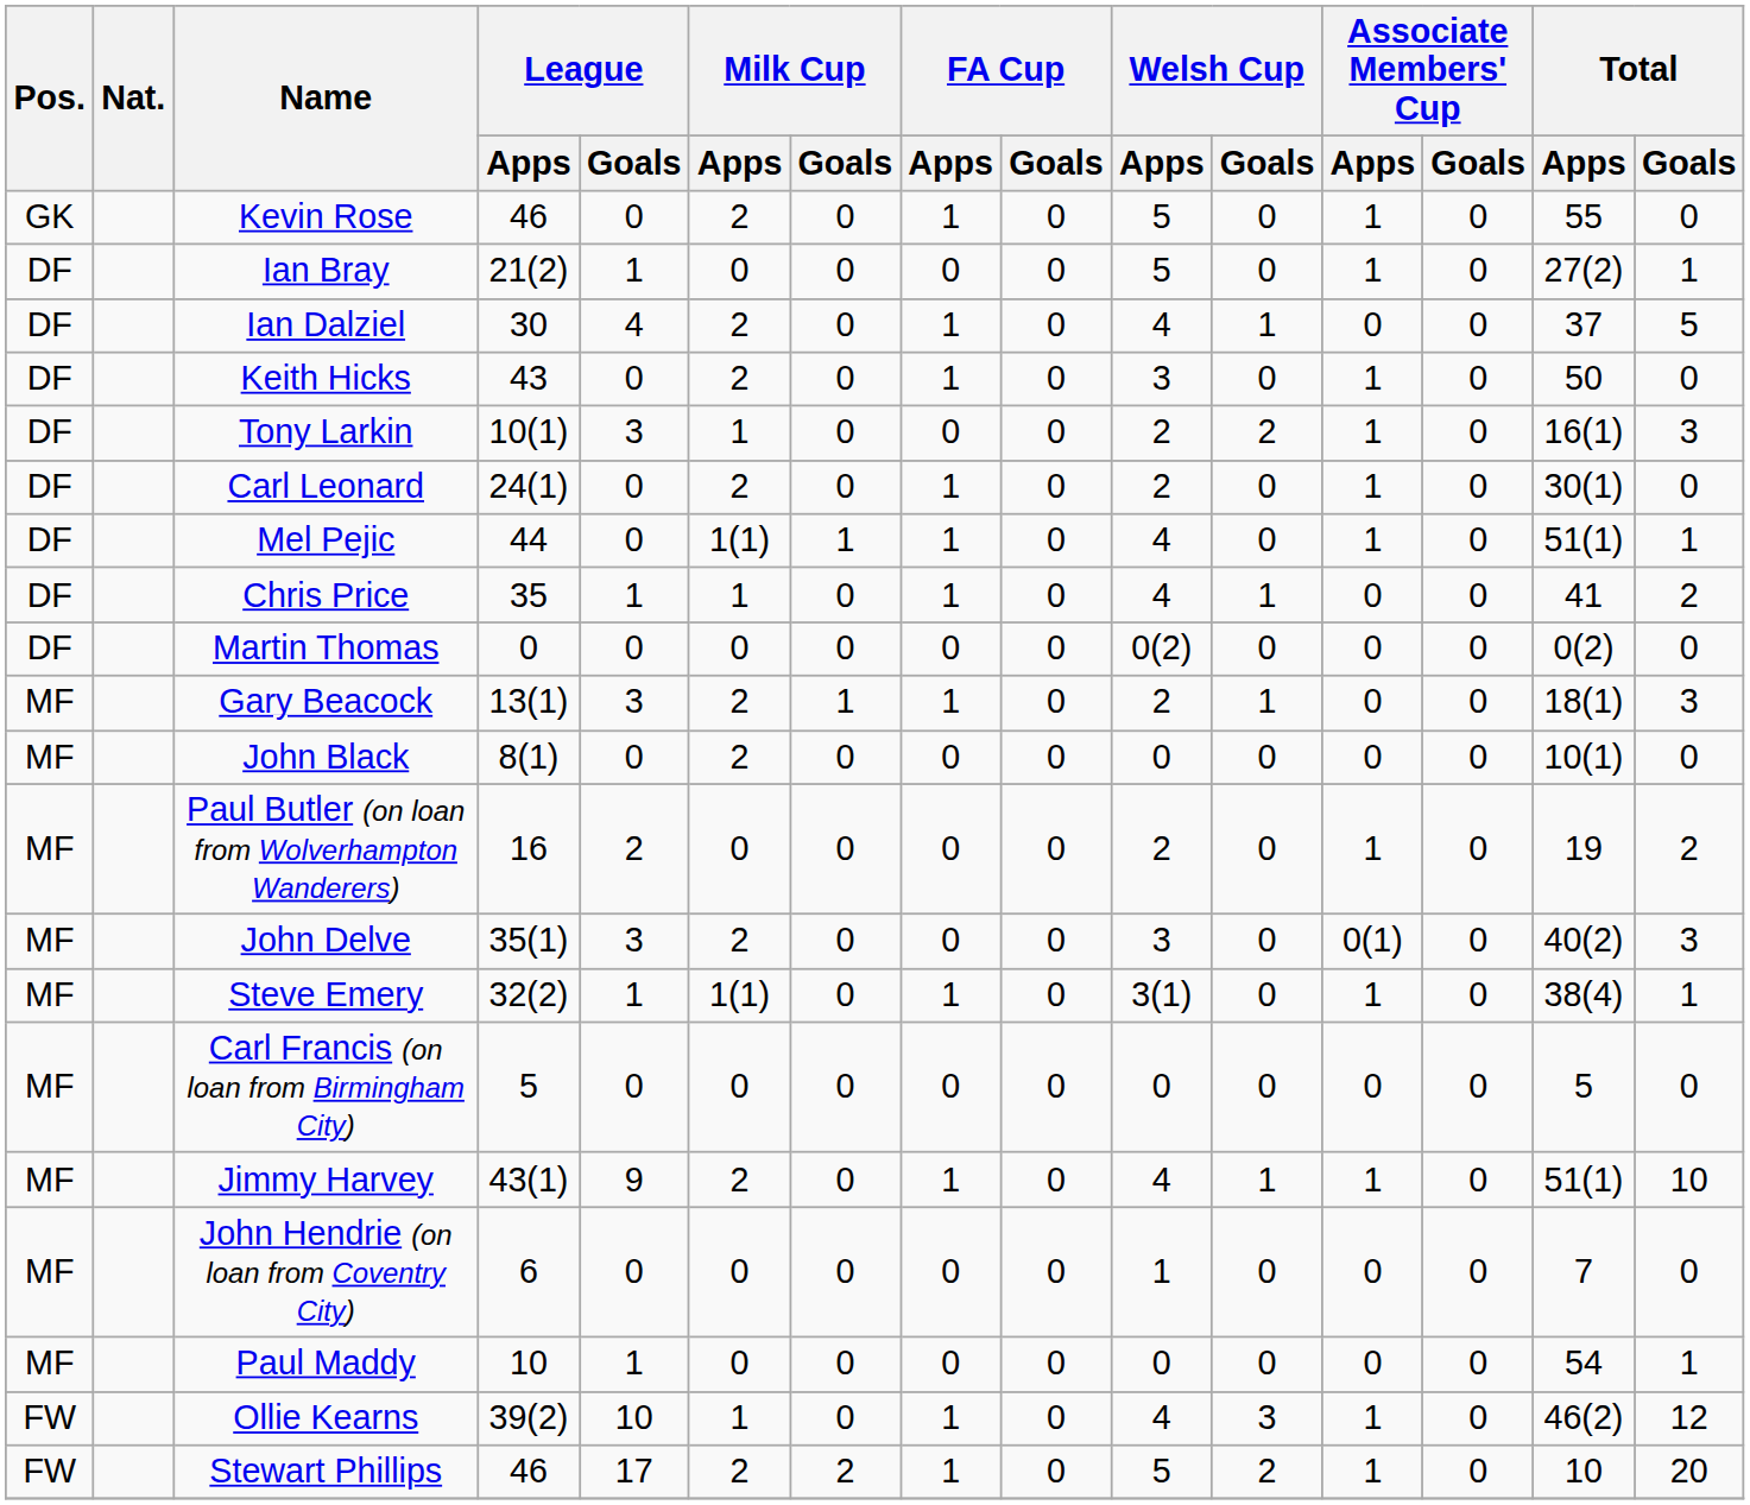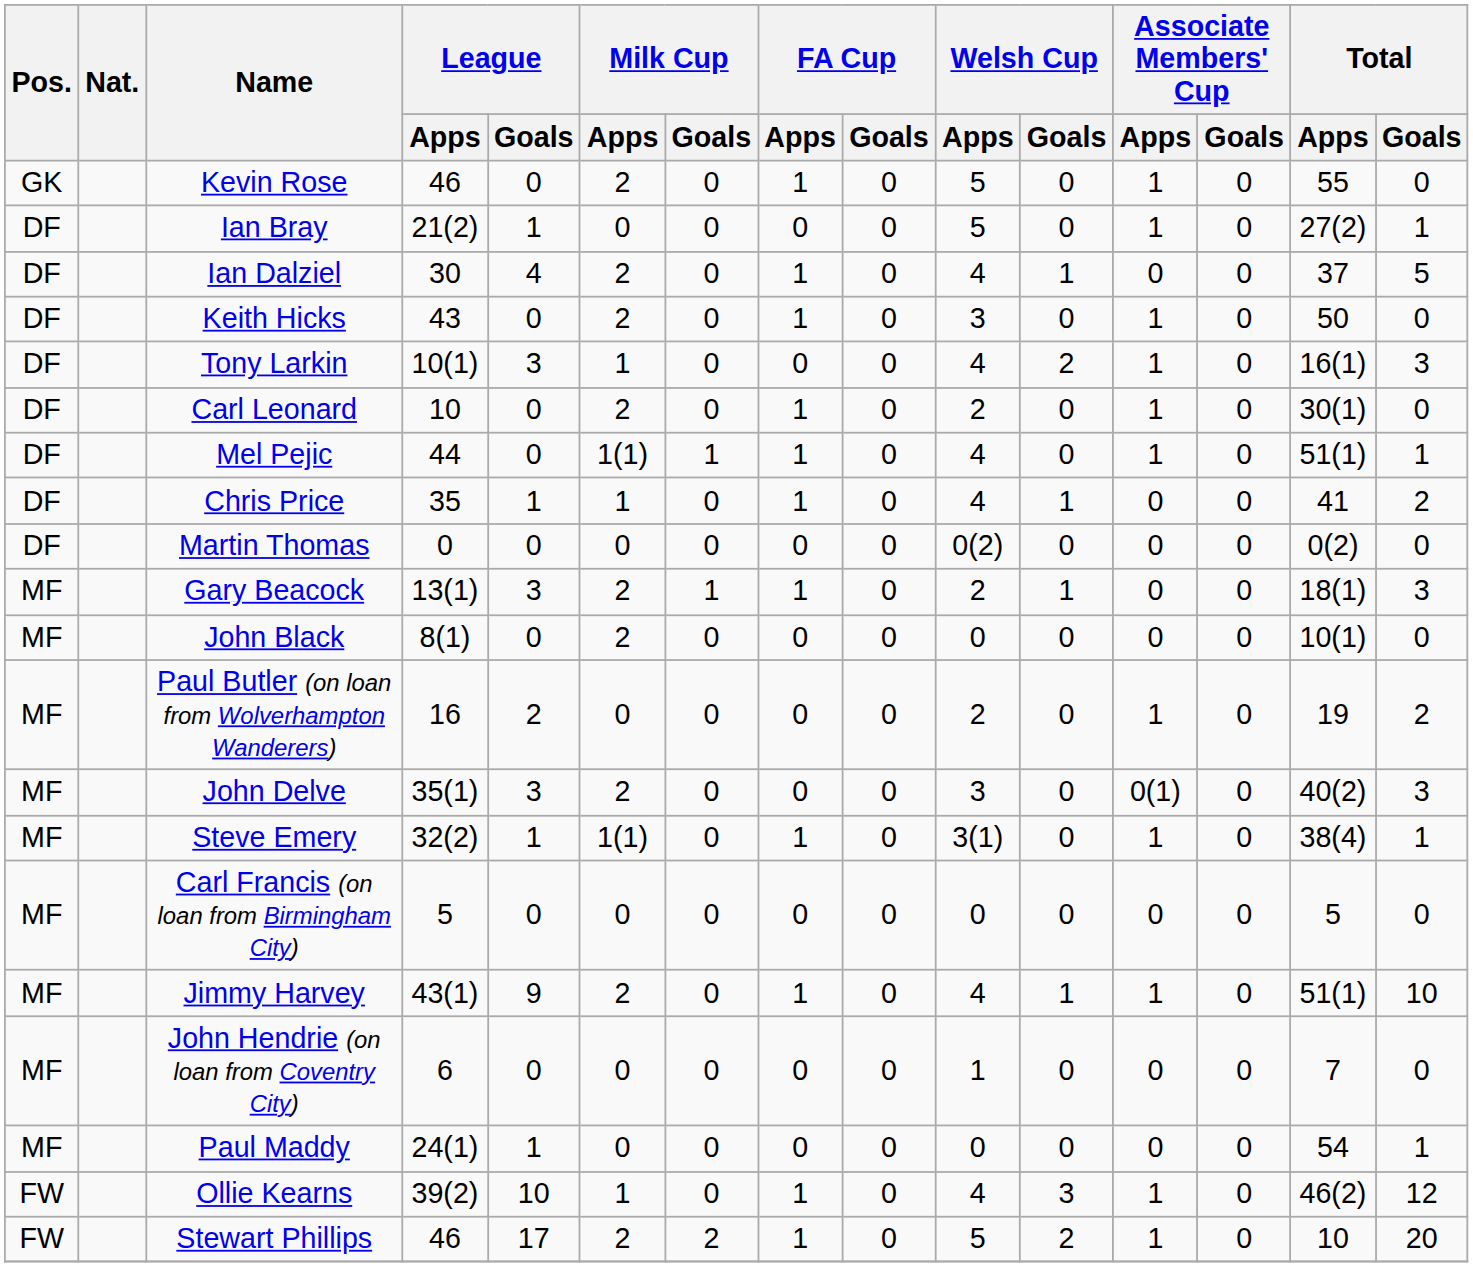 <table class="wikitable plainrowheaders" style="text-align:center">
 <tr>
 <th rowspan="2">Pos.</th>
 <th rowspan="2">Nat.</th>
 <th rowspan="2" width="136">Name</th>
 <th colspan="2" width="87"><a href='#'>League</a></th>
 <th colspan="2" width="87"><a href='#'>Milk Cup</a></th>
 <th colspan="2" width="87"><a href='#'>FA Cup</a></th>
 <th colspan="2" width="87"><a href='#'>Welsh Cup</a></th>
 <th colspan="2" width="87"><a href='#'>Associate Members' Cup</a></th>
 <th colspan="2" width="87">Total</th>
 </tr>
 <tr>
 <th>Apps</th>
 <th>Goals</th>
 <th>Apps</th>
 <th>Goals</th>
 <th>Apps</th>
 <th>Goals</th>
 <th>Apps</th>
 <th>Goals</th>
 <th>Apps</th>
 <th>Goals</th>
 <th>Apps</th>
 <th>Goals</th>
 </tr>
 <tr>
 <td>GK</td>
 <td></td>
 <td><a href='#'>Kevin Rose</a></td>
 <td>46</td>
 <td>0</td>
 <td>2</td>
 <td>0</td>
 <td>1</td>
 <td>0</td>
 <td>5</td>
 <td>0</td>
 <td>1</td>
 <td>0</td>
 <td>55</td>
 <td>0</td>
 </tr>
 <tr>
 <td>DF</td>
 <td></td>
 <td><a href='#'>Ian Bray</a></td>
 <td>21(2)</td>
 <td>1</td>
 <td>0</td>
 <td>0</td>
 <td>0</td>
 <td>0</td>
 <td>5</td>
 <td>0</td>
 <td>1</td>
 <td>0</td>
 <td>27(2)</td>
 <td>1</td>
 </tr>
 <tr>
 <td>DF</td>
 <td></td>
 <td><a href='#'>Ian Dalziel</a></td>
 <td>30</td>
 <td>4</td>
 <td>2</td>
 <td>0</td>
 <td>1</td>
 <td>0</td>
 <td>4</td>
 <td>1</td>
 <td>0</td>
 <td>0</td>
 <td>37</td>
 <td>5</td>
 </tr>
 <tr>
 <td>DF</td>
 <td></td>
 <td><a href='#'>Keith Hicks</a></td>
 <td>43</td>
 <td>0</td>
 <td>2</td>
 <td>0</td>
 <td>1</td>
 <td>0</td>
 <td>3</td>
 <td>0</td>
 <td>1</td>
 <td>0</td>
 <td>50</td>
 <td>0</td>
 </tr>
 <tr>
 <td>DF</td>
 <td></td>
 <td><a href='#'>Tony Larkin</a></td>
 <td>10(1)</td>
 <td>3</td>
 <td>1</td>
 <td>0</td>
 <td>0</td>
 <td>0</td>
-<td>2</td>
+<td>4</td>
 <td>2</td>
 <td>1</td>
 <td>0</td>
 <td>16(1)</td>
 <td>3</td>
 </tr>
 <tr>
 <td>DF</td>
 <td></td>
 <td><a href='#'>Carl Leonard</a></td>
-<td>24(1)</td>
+<td>10</td>
 <td>0</td>
 <td>2</td>
 <td>0</td>
 <td>1</td>
 <td>0</td>
 <td>2</td>
 <td>0</td>
 <td>1</td>
 <td>0</td>
 <td>30(1)</td>
 <td>0</td>
 </tr>
 <tr>
 <td>DF</td>
 <td></td>
 <td><a href='#'>Mel Pejic</a></td>
 <td>44</td>
 <td>0</td>
 <td>1(1)</td>
 <td>1</td>
 <td>1</td>
 <td>0</td>
 <td>4</td>
 <td>0</td>
 <td>1</td>
 <td>0</td>
 <td>51(1)</td>
 <td>1</td>
 </tr>
 <tr>
 <td>DF</td>
 <td></td>
 <td><a href='#'>Chris Price</a></td>
 <td>35</td>
 <td>1</td>
 <td>1</td>
 <td>0</td>
 <td>1</td>
 <td>0</td>
 <td>4</td>
 <td>1</td>
 <td>0</td>
 <td>0</td>
 <td>41</td>
 <td>2</td>
 </tr>
 <tr>
 <td>DF</td>
 <td></td>
 <td><a href='#'>Martin Thomas</a></td>
 <td>0</td>
 <td>0</td>
 <td>0</td>
 <td>0</td>
 <td>0</td>
 <td>0</td>
 <td>0(2)</td>
 <td>0</td>
 <td>0</td>
 <td>0</td>
 <td>0(2)</td>
 <td>0</td>
 </tr>
 <tr>
 <td>MF</td>
 <td></td>
 <td><a href='#'>Gary Beacock</a></td>
 <td>13(1)</td>
 <td>3</td>
 <td>2</td>
 <td>1</td>
 <td>1</td>
 <td>0</td>
 <td>2</td>
 <td>1</td>
 <td>0</td>
 <td>0</td>
 <td>18(1)</td>
 <td>3</td>
 </tr>
 <tr>
 <td>MF</td>
 <td></td>
 <td><a href='#'>John Black</a></td>
 <td>8(1)</td>
 <td>0</td>
 <td>2</td>
 <td>0</td>
 <td>0</td>
 <td>0</td>
 <td>0</td>
 <td>0</td>
 <td>0</td>
 <td>0</td>
 <td>10(1)</td>
 <td>0</td>
 </tr>
 <tr>
 <td>MF</td>
 <td></td>
 <td><a href='#'>Paul Butler</a> <em><small>(on loan from <a href='#'>Wolverhampton Wanderers</a>)</small></em></td>
 <td>16</td>
 <td>2</td>
 <td>0</td>
 <td>0</td>
 <td>0</td>
 <td>0</td>
 <td>2</td>
 <td>0</td>
 <td>1</td>
 <td>0</td>
 <td>19</td>
 <td>2</td>
 </tr>
 <tr>
 <td>MF</td>
 <td></td>
 <td><a href='#'>John Delve</a></td>
 <td>35(1)</td>
 <td>3</td>
 <td>2</td>
 <td>0</td>
 <td>0</td>
 <td>0</td>
 <td>3</td>
 <td>0</td>
 <td>0(1)</td>
 <td>0</td>
 <td>40(2)</td>
 <td>3</td>
 </tr>
 <tr>
 <td>MF</td>
 <td></td>
 <td><a href='#'>Steve Emery</a></td>
 <td>32(2)</td>
 <td>1</td>
 <td>1(1)</td>
 <td>0</td>
 <td>1</td>
 <td>0</td>
 <td>3(1)</td>
 <td>0</td>
 <td>1</td>
 <td>0</td>
 <td>38(4)</td>
 <td>1</td>
 </tr>
 <tr>
 <td>MF</td>
 <td></td>
 <td><a href='#'>Carl Francis</a> <em><small>(on loan from <a href='#'>Birmingham City</a>)</small></em></td>
 <td>5</td>
 <td>0</td>
 <td>0</td>
 <td>0</td>
 <td>0</td>
 <td>0</td>
 <td>0</td>
 <td>0</td>
 <td>0</td>
 <td>0</td>
 <td>5</td>
 <td>0</td>
 </tr>
 <tr>
 <td>MF</td>
 <td></td>
 <td><a href='#'>Jimmy Harvey</a></td>
 <td>43(1)</td>
 <td>9</td>
 <td>2</td>
 <td>0</td>
 <td>1</td>
 <td>0</td>
 <td>4</td>
 <td>1</td>
 <td>1</td>
 <td>0</td>
 <td>51(1)</td>
 <td>10</td>
 </tr>
 <tr>
 <td>MF</td>
 <td></td>
 <td><a href='#'>John Hendrie</a> <em><small>(on loan from <a href='#'>Coventry City</a>)</small></em></td>
 <td>6</td>
 <td>0</td>
 <td>0</td>
 <td>0</td>
 <td>0</td>
 <td>0</td>
 <td>1</td>
 <td>0</td>
 <td>0</td>
 <td>0</td>
 <td>7</td>
 <td>0</td>
 </tr>
 <tr>
 <td>MF</td>
 <td></td>
 <td><a href='#'>Paul Maddy</a></td>
-<td>10</td>
+<td>24(1)</td>
 <td>1</td>
 <td>0</td>
 <td>0</td>
 <td>0</td>
 <td>0</td>
 <td>0</td>
 <td>0</td>
 <td>0</td>
 <td>0</td>
 <td>54</td>
 <td>1</td>
 </tr>
 <tr>
 <td>FW</td>
 <td></td>
 <td><a href='#'>Ollie Kearns</a></td>
 <td>39(2)</td>
 <td>10</td>
 <td>1</td>
 <td>0</td>
 <td>1</td>
 <td>0</td>
 <td>4</td>
 <td>3</td>
 <td>1</td>
 <td>0</td>
 <td>46(2)</td>
 <td>12</td>
 </tr>
 <tr>
 <td>FW</td>
 <td></td>
 <td><a href='#'>Stewart Phillips</a></td>
 <td>46</td>
 <td>17</td>
 <td>2</td>
 <td>2</td>
 <td>1</td>
 <td>0</td>
 <td>5</td>
 <td>2</td>
 <td>1</td>
 <td>0</td>
 <td>10</td>
 <td>20</td>
 </tr>
 <tr>
 </tr>
 </table>
